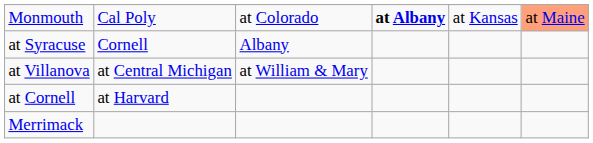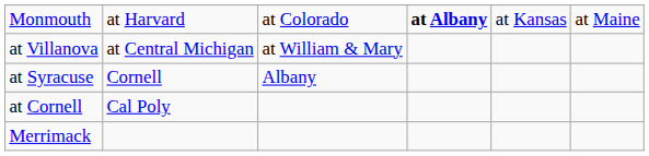 <table class="wikitable">
 <tr>
 </tr>
 <tr>
 <td><a href='#'>Monmouth</a></td>
-<td><a href='#'>Cal Poly</a></td>
+<td>at <a href='#'>Harvard</a></td>
 <td>at <a href='#'>Colorado</a></td>
 <td><strong>at <a href='#'>Albany</a></strong></td>
 <td>at <a href='#'>Kansas</a></td>
-<td style="background: lightsalmon;">at <a href='#'>Maine</a></td>
+<td>at <a href='#'>Maine</a></td>
+</tr>
+<tr>
+<td>at <a href='#'>Villanova</a></td>
+<td>at <a href='#'>Central Michigan</a></td>
+<td>at <a href='#'>William & Mary</a></td>
+<td></td>
+<td></td>
+<td></td>
 </tr>
 <tr>
 <td>at <a href='#'>Syracuse</a></td>
 <td><a href='#'>Cornell</a></td>
 <td><a href='#'>Albany</a></td>
 <td></td>
 <td></td>
 <td></td>
 </tr>
 <tr>
-<td>at <a href='#'>Villanova</a></td>
-<td>at <a href='#'>Central Michigan</a></td>
-<td>at <a href='#'>William & Mary</a></td>
-<td></td>
-<td></td>
-<td></td>
-</tr>
-<tr>
 <td>at <a href='#'>Cornell</a></td>
-<td>at <a href='#'>Harvard</a></td>
+<td><a href='#'>Cal Poly</a></td>
 <td></td>
 <td></td>
 <td></td>
 <td></td>
 </tr>
 <tr>
 <td><a href='#'>Merrimack</a></td>
 <td></td>
 <td></td>
 <td></td>
 <td></td>
 <td></td>
 </tr>
 </table>
